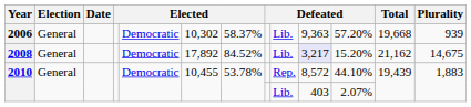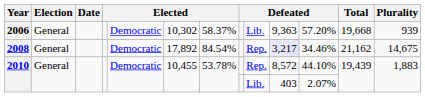 <table class=wikitable>
 <tr>
 <th>Year</th>
 <th>Election</th>
 <th>Date</th>
 <th ! colspan="4">Elected</th>
 <th ! colspan="4">Defeated</th>
 <th>Total</th>
 <th>Plurality</th>
 </tr>
 <tr>
 <th valign="top">2006</th>
 <td valign="top">General</td>
 <td valign="top"></td>
 <td valign="top"></td>
 <td valign="top" ><a href='#'>Democratic</a></td>
 <td valign="top" align="right">10,302</td>
 <td valign="top" align="right">58.37%</td>
 <td valign="top"></td>
 <td valign="top" ><a href='#'>Lib.</a></td>
 <td valign="top" align="right">9,363</td>
 <td valign="top" align="right">57.20%</td>
 <td valign="top" align="right">19,668</td>
 <td valign="top" align="right">939</td>
 </tr>
 <tr>
 <th valign="top"><a href='#'>2008</a></th>
 <td valign="top">General</td>
 <td valign="top"></td>
 <td valign="top"></td>
 <td valign="top" ><a href='#'>Democratic</a></td>
 <td valign="top" align="right">17,892</td>
-<td valign="top" align="right">84.52%</td>
+<td valign="top" align="right">84.54%</td>
 <td valign="top"></td>
-<td valign="top" ><a href='#'>Lib.</a></td>
+<td valign="top" ><a href='#'>Rep.</a></td>
 <td valign="top" align="right" style="background: lavender;">3,217</td>
-<td valign="top" align="right">15.20%</td>
+<td valign="top" align="right">34.46%</td>
 <td valign="top" align="right">21,162</td>
 <td valign="top" align="right">14,675</td>
 </tr>
 <tr>
 <th valign="top" rowspan="2"><a href='#'>2010</a></th>
 <td valign="top" rowspan="2">General</td>
 <td valign="top" rowspan="2"></td>
 <td valign="top" rowspan="2"></td>
 <td valign="top" rowspan="2" ><a href='#'>Democratic</a></td>
 <td valign="top" rowspan="2" align="right">10,455</td>
 <td valign="top" rowspan="2" align="right">53.78%</td>
 <td valign="top"></td>
 <td valign="top" ><a href='#'>Rep.</a></td>
 <td valign="top" align="right">8,572</td>
 <td valign="top" align="right">44.10%</td>
 <td valign="top" rowspan="2" align="right">19,439</td>
 <td valign="top" rowspan="2" align="right">1,883</td>
 </tr>
 <tr>
 <td valign="top"></td>
 <td valign="top" ><a href='#'>Lib.</a></td>
 <td valign="top" align="right">403</td>
 <td valign="top" align="right">2.07%</td>
 </tr>
 </table>
